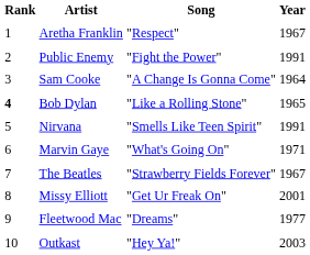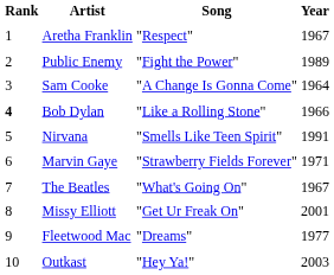 <table class="worktable sortable" style="font-size:0.95em; line-height:1.5em;">
 <tr>
 <th>Rank</th>
 <th>Artist</th>
 <th>Song</th>
 <th>Year</th>
 </tr>
 <tr>
 <td>1</td>
 <td><a href='#'>Aretha Franklin</a></td>
 <td>"<a href='#'>Respect</a>"</td>
 <td>1967</td>
 </tr>
 <tr>
 <td>2</td>
 <td><a href='#'>Public Enemy</a></td>
 <td>"<a href='#'>Fight the Power</a>"</td>
-<td>1991</td>
+<td>1989</td>
 </tr>
 <tr>
 <td>3</td>
 <td><a href='#'>Sam Cooke</a></td>
 <td>"<a href='#'>A Change Is Gonna Come</a>"</td>
 <td>1964</td>
 </tr>
 <tr>
 <td><strong>4</strong></td>
 <td><a href='#'>Bob Dylan</a></td>
 <td>"<a href='#'>Like a Rolling Stone</a>"</td>
-<td>1965</td>
+<td>1966</td>
 </tr>
 <tr>
 <td>5</td>
 <td><a href='#'>Nirvana</a></td>
 <td>"<a href='#'>Smells Like Teen Spirit</a>"</td>
 <td>1991</td>
 </tr>
 <tr>
 <td>6</td>
 <td><a href='#'>Marvin Gaye</a></td>
-<td>"<a href='#'>What's Going On</a>"</td>
+<td>"<a href='#'>Strawberry Fields Forever</a>"</td>
 <td>1971</td>
 </tr>
 <tr>
 <td>7</td>
 <td><a href='#'>The Beatles</a></td>
-<td>"<a href='#'>Strawberry Fields Forever</a>"</td>
+<td>"<a href='#'>What's Going On</a>"</td>
 <td>1967</td>
 </tr>
 <tr>
 <td>8</td>
 <td><a href='#'>Missy Elliott</a></td>
 <td>"<a href='#'>Get Ur Freak On</a>"</td>
 <td>2001</td>
 </tr>
 <tr>
 <td>9</td>
 <td><a href='#'>Fleetwood Mac</a></td>
 <td>"<a href='#'>Dreams</a>"</td>
 <td>1977</td>
 </tr>
 <tr>
 <td>10</td>
 <td><a href='#'>Outkast</a></td>
 <td>"<a href='#'>Hey Ya!</a>"</td>
 <td>2003</td>
 </tr>
 </table>
